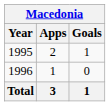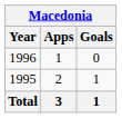 <table class="wikitable" style="text-align:center">
 <tr>
 <th colspan=3><a href='#'>Macedonia</a></th>
 </tr>
 <tr>
 <th>Year</th>
 <th>Apps</th>
 <th>Goals</th>
 </tr>
 <tr>
+<td>1996</td>
+<td>1</td>
+<td>0</td>
+</tr>
+<tr>
 <td>1995</td>
 <td>2</td>
 <td>1</td>
-</tr>
-<tr>
-<td>1996</td>
-<td>1</td>
-<td>0</td>
 </tr>
 <tr>
 <th>Total</th>
 <th>3</th>
 <th>1</th>
 </tr>
 </table>
